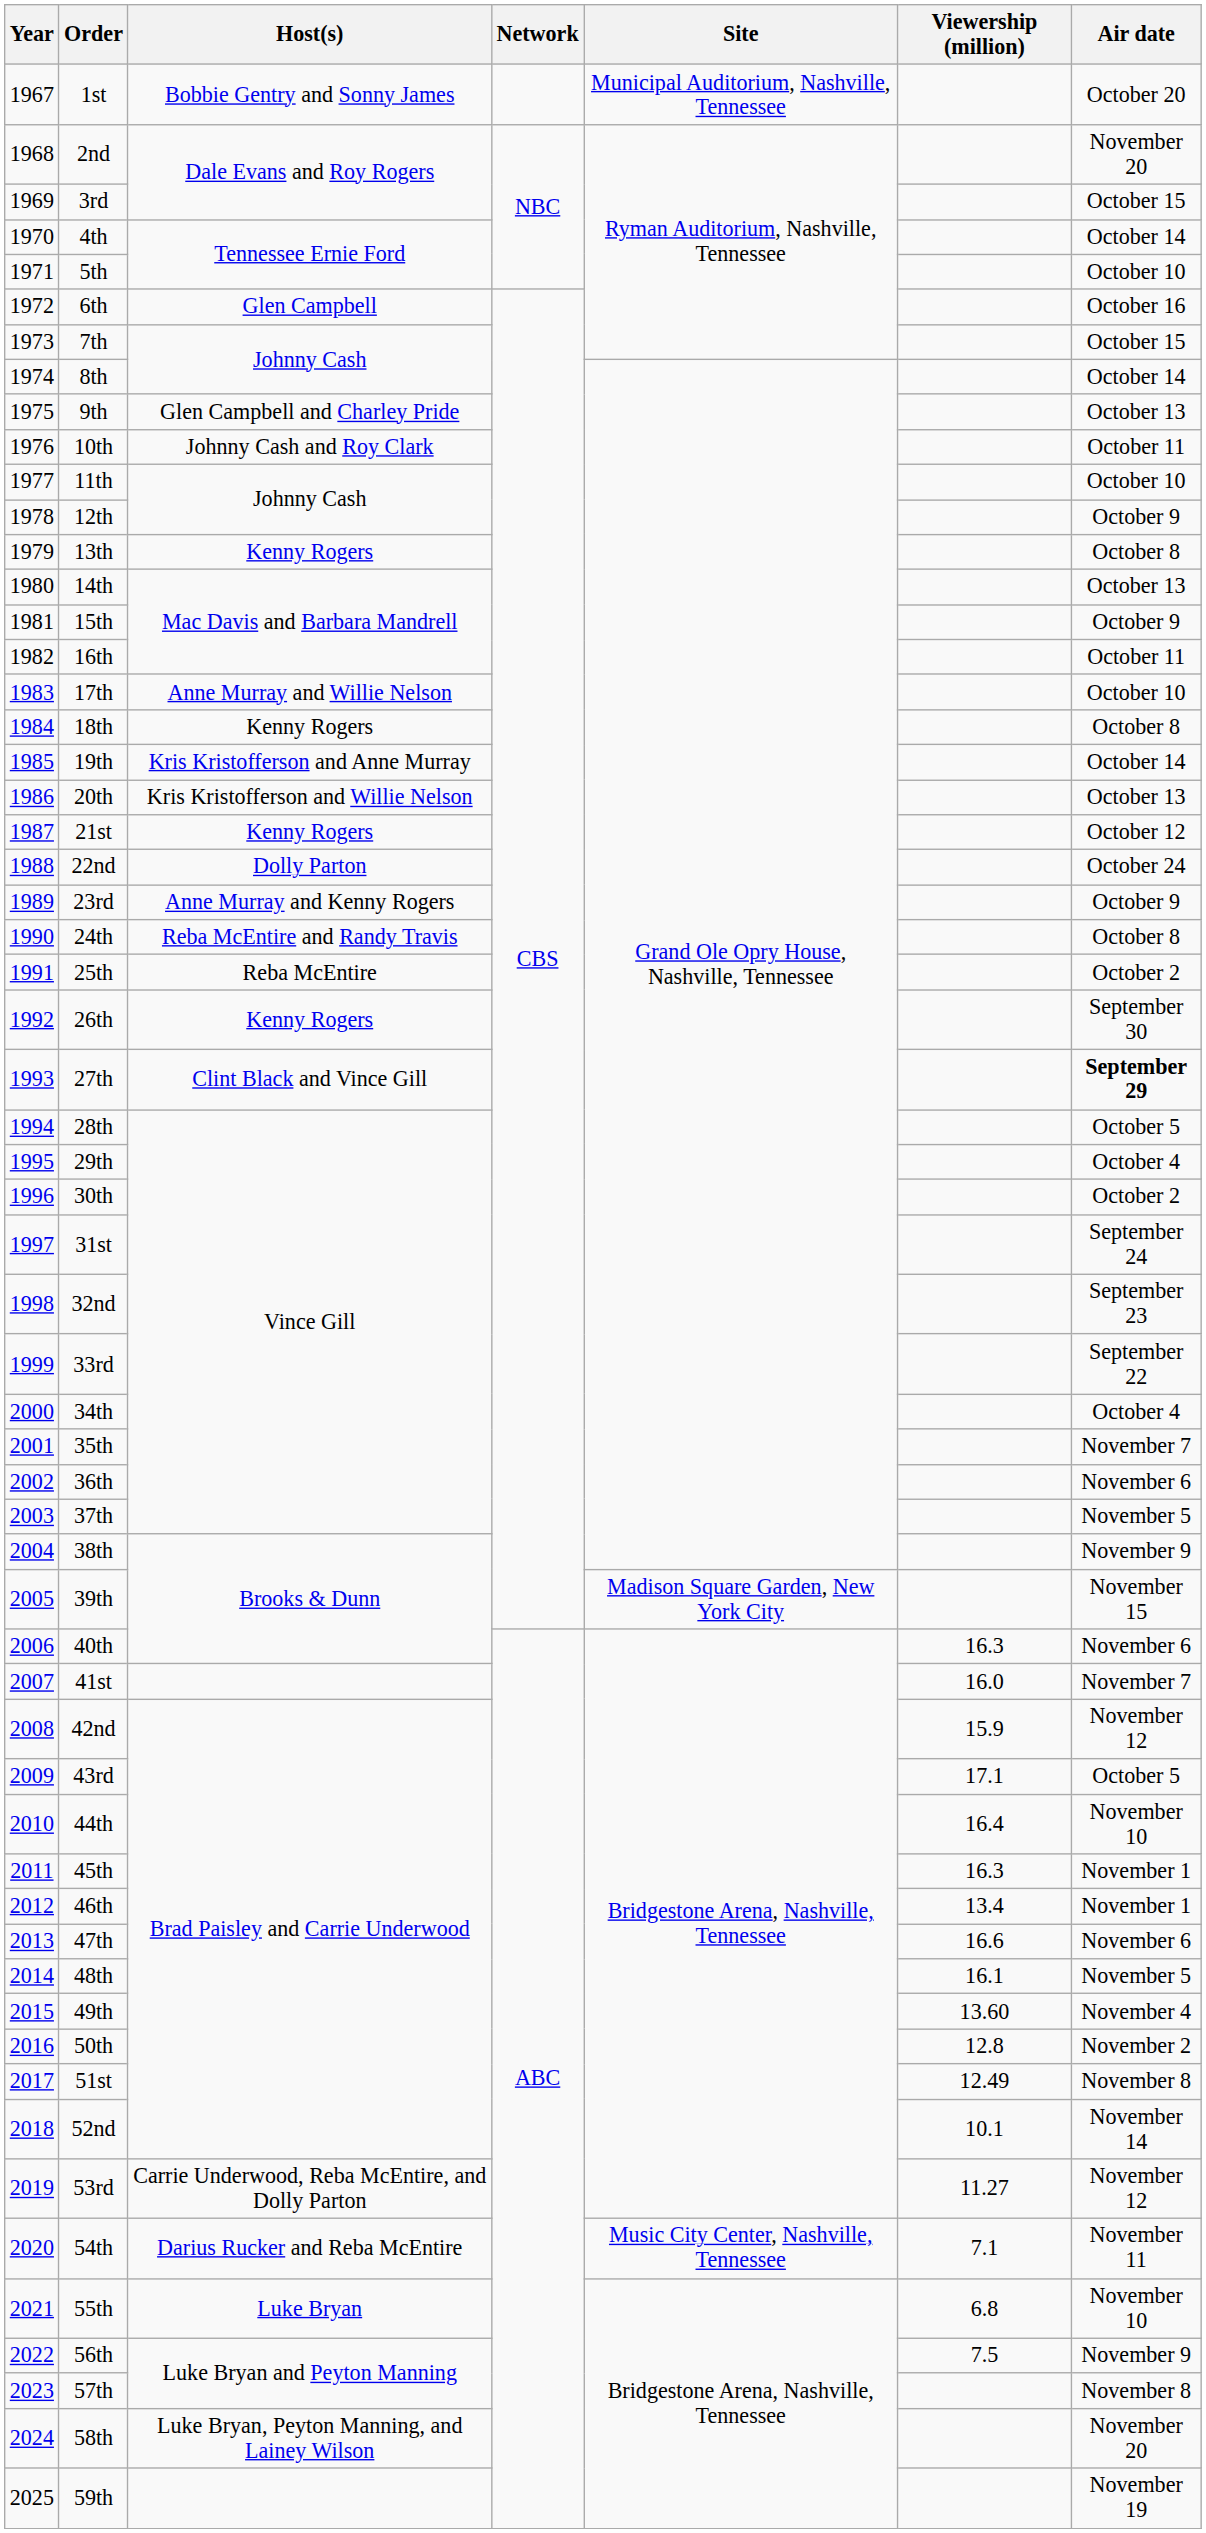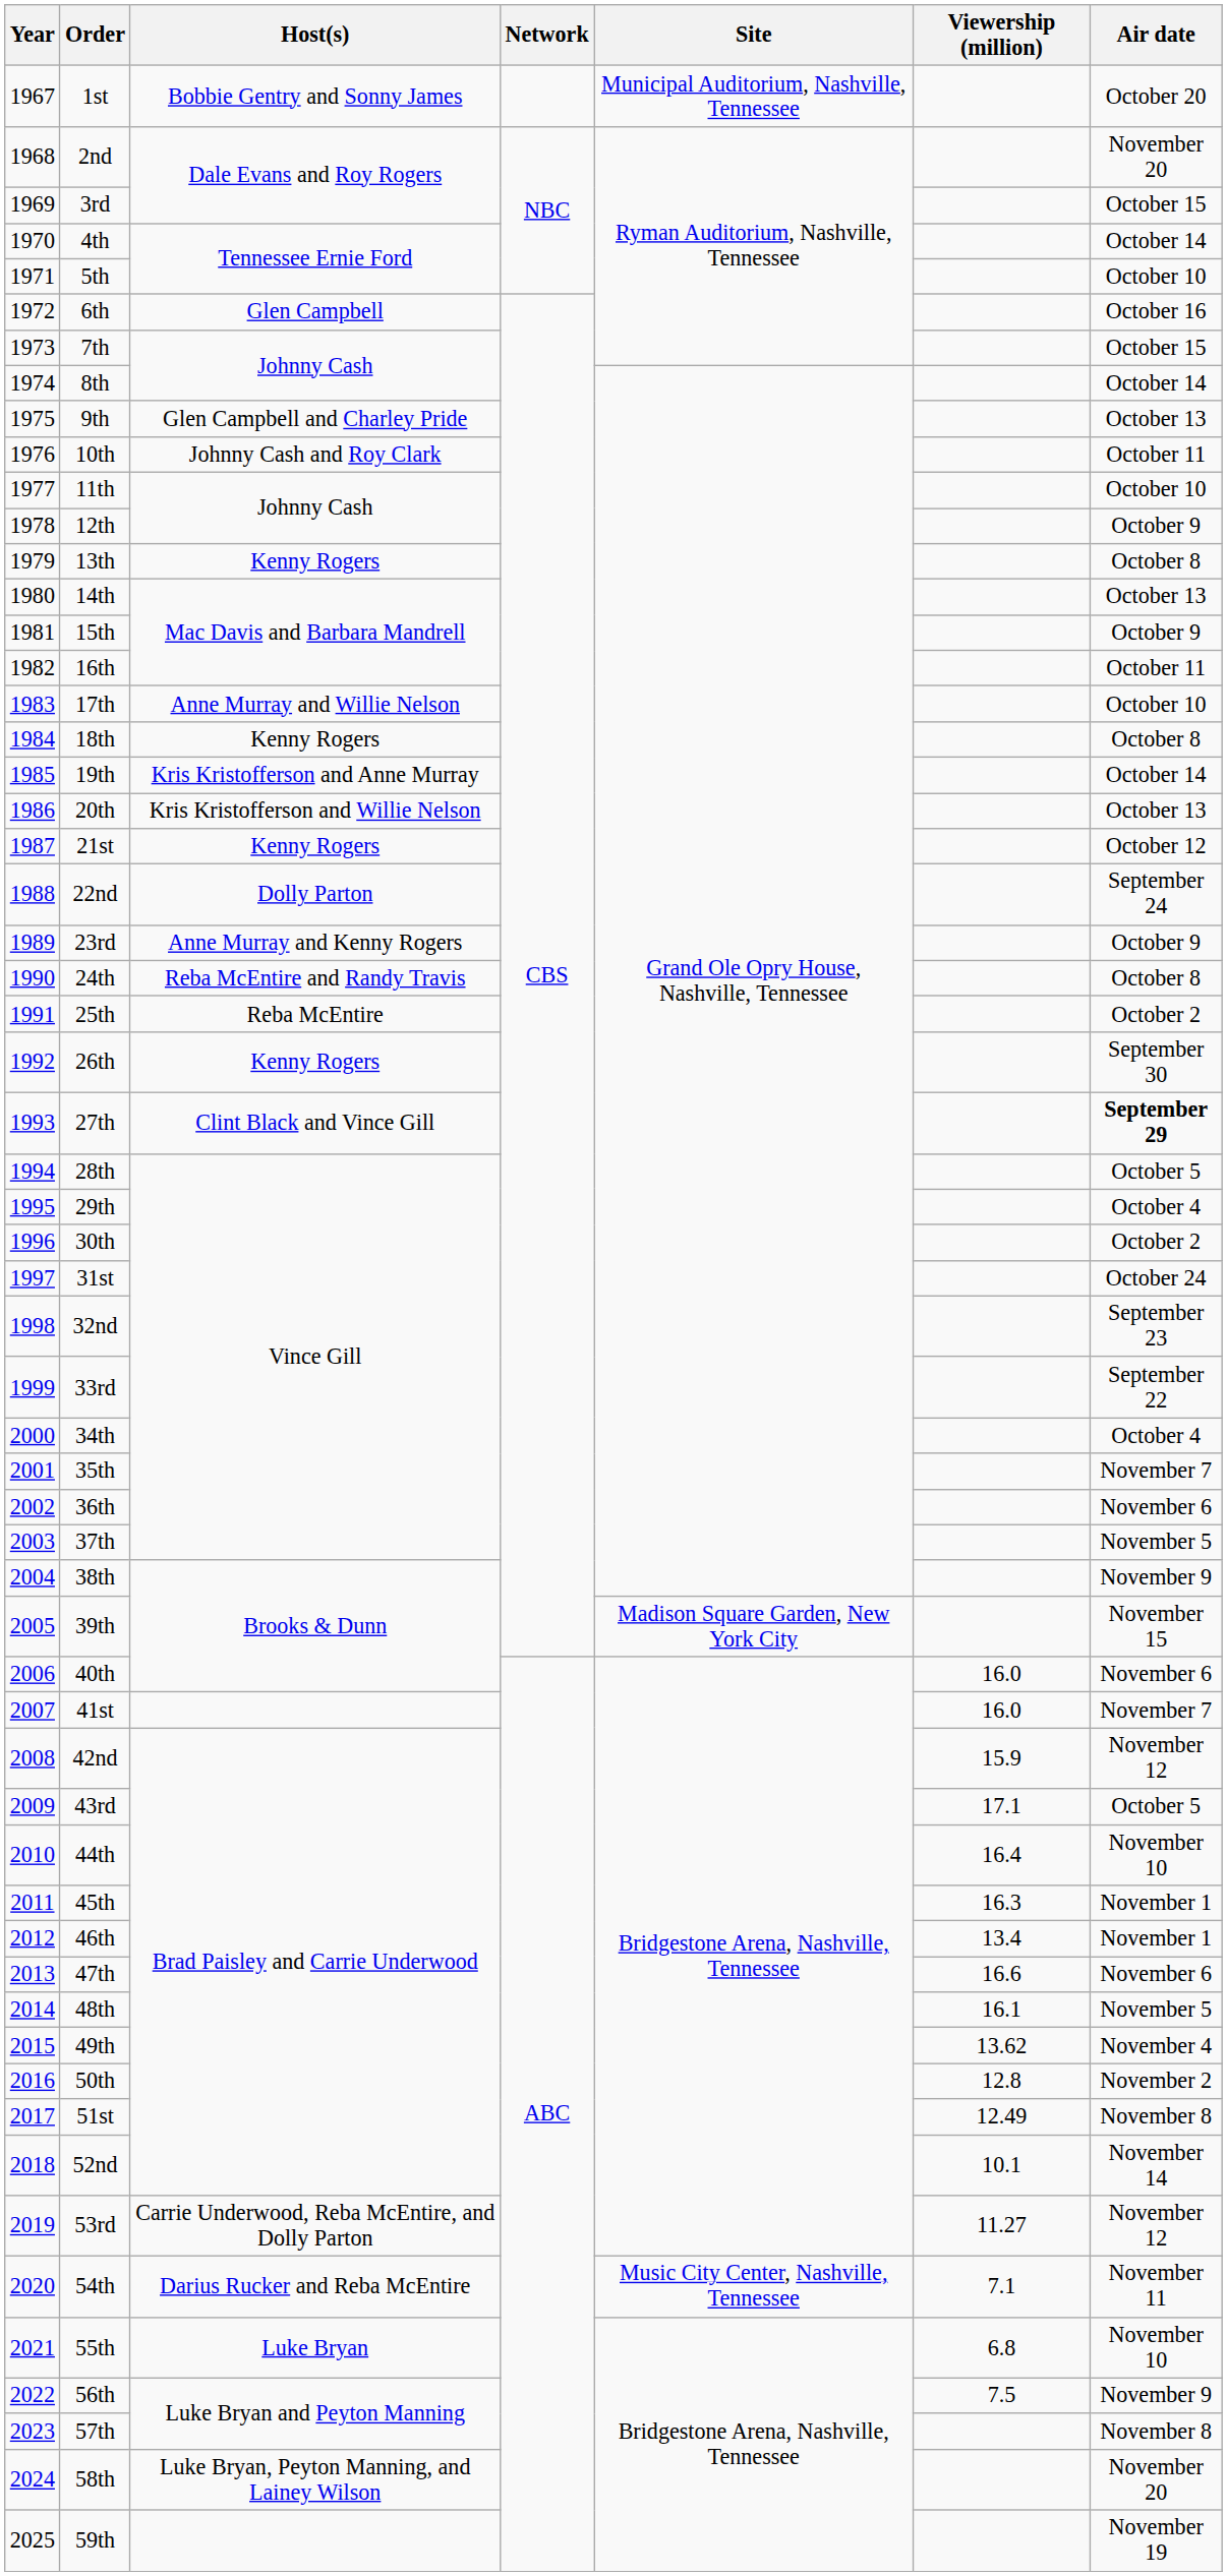 <table class="wikitable" style="text-align: center" style="background-color:white;">
 <tr>
 <th>Year</th>
 <th>Order</th>
 <th>Host(s)</th>
 <th>Network</th>
 <th>Site</th>
 <th>Viewership (million)</th>
 <th>Air date</th>
 </tr>
 <tr>
 <td>1967</td>
 <td>1st</td>
 <td><a href='#'>Bobbie Gentry</a> and <a href='#'>Sonny James</a></td>
 <td></td>
 <td><a href='#'>Municipal Auditorium</a>, <a href='#'>Nashville</a>, <a href='#'>Tennessee</a></td>
 <td></td>
 <td>October 20</td>
 </tr>
 <tr>
 <td>1968</td>
 <td>2nd</td>
 <td rowspan=2><a href='#'>Dale Evans</a> and <a href='#'>Roy Rogers</a></td>
 <td rowspan=4><a href='#'>NBC</a></td>
 <td rowspan=6><a href='#'>Ryman Auditorium</a>, Nashville, Tennessee</td>
 <td></td>
 <td>November 20</td>
 </tr>
 <tr>
 <td>1969</td>
 <td>3rd</td>
 <td></td>
 <td>October 15</td>
 </tr>
 <tr>
 <td>1970</td>
 <td>4th</td>
 <td rowspan=2><a href='#'>Tennessee Ernie Ford</a></td>
 <td></td>
 <td>October 14</td>
 </tr>
 <tr>
 <td>1971</td>
 <td>5th</td>
 <td></td>
 <td>October 10</td>
 </tr>
 <tr>
 <td>1972</td>
 <td>6th</td>
 <td><a href='#'>Glen Campbell</a></td>
 <td rowspan=34><a href='#'>CBS</a></td>
 <td></td>
 <td>October 16</td>
 </tr>
 <tr>
 <td>1973</td>
 <td>7th</td>
 <td rowspan=2><a href='#'>Johnny Cash</a></td>
 <td></td>
 <td>October 15</td>
 </tr>
 <tr>
 <td>1974</td>
 <td>8th</td>
 <td rowspan=31><a href='#'>Grand Ole Opry House</a>, Nashville, Tennessee</td>
 <td></td>
 <td>October 14</td>
 </tr>
 <tr>
 <td>1975</td>
 <td>9th</td>
 <td>Glen Campbell and <a href='#'>Charley Pride</a></td>
 <td></td>
 <td>October 13</td>
 </tr>
 <tr>
 <td>1976</td>
 <td>10th</td>
 <td>Johnny Cash and <a href='#'>Roy Clark</a></td>
 <td></td>
 <td>October 11</td>
 </tr>
 <tr>
 <td>1977</td>
 <td>11th</td>
 <td rowspan=2>Johnny Cash</td>
 <td></td>
 <td>October 10</td>
 </tr>
 <tr>
 <td>1978</td>
 <td>12th</td>
 <td></td>
 <td>October 9</td>
 </tr>
 <tr>
 <td>1979</td>
 <td>13th</td>
 <td><a href='#'>Kenny Rogers</a></td>
 <td></td>
 <td>October 8</td>
 </tr>
 <tr>
 <td>1980</td>
 <td>14th</td>
 <td rowspan=3><a href='#'>Mac Davis</a> and <a href='#'>Barbara Mandrell</a></td>
 <td></td>
 <td>October 13</td>
 </tr>
 <tr>
 <td>1981</td>
 <td>15th</td>
 <td></td>
 <td>October 9</td>
 </tr>
 <tr>
 <td>1982</td>
 <td>16th</td>
 <td></td>
 <td>October 11</td>
 </tr>
 <tr>
 <td><a href='#'>1983</a></td>
 <td>17th</td>
 <td><a href='#'>Anne Murray</a> and <a href='#'>Willie Nelson</a></td>
 <td></td>
 <td>October 10</td>
 </tr>
 <tr>
 <td><a href='#'>1984</a></td>
 <td>18th</td>
 <td>Kenny Rogers</td>
 <td></td>
 <td>October 8</td>
 </tr>
 <tr>
 <td><a href='#'>1985</a></td>
 <td>19th</td>
 <td><a href='#'>Kris Kristofferson</a> and Anne Murray</td>
 <td></td>
 <td>October 14</td>
 </tr>
 <tr>
 <td><a href='#'>1986</a></td>
 <td>20th</td>
 <td>Kris Kristofferson and <a href='#'>Willie Nelson</a></td>
 <td></td>
 <td>October 13</td>
 </tr>
 <tr>
 <td><a href='#'>1987</a></td>
 <td>21st</td>
 <td><a href='#'>Kenny Rogers</a></td>
 <td></td>
 <td>October 12</td>
 </tr>
 <tr>
 <td><a href='#'>1988</a></td>
 <td>22nd</td>
 <td><a href='#'>Dolly Parton</a></td>
 <td></td>
-<td>October 24</td>
+<td>September 24</td>
 </tr>
 <tr>
 <td><a href='#'>1989</a></td>
 <td>23rd</td>
 <td><a href='#'>Anne Murray</a> and Kenny Rogers</td>
 <td></td>
 <td>October 9</td>
 </tr>
 <tr>
 <td><a href='#'>1990</a></td>
 <td>24th</td>
 <td><a href='#'>Reba McEntire</a> and <a href='#'>Randy Travis</a></td>
 <td></td>
 <td>October 8</td>
 </tr>
 <tr>
 <td><a href='#'>1991</a></td>
 <td>25th</td>
 <td>Reba McEntire</td>
 <td></td>
 <td>October 2</td>
 </tr>
 <tr>
 <td><a href='#'>1992</a></td>
 <td>26th</td>
 <td><a href='#'>Kenny Rogers</a></td>
 <td></td>
 <td>September 30</td>
 </tr>
 <tr>
 <td><a href='#'>1993</a></td>
 <td>27th</td>
 <td><a href='#'>Clint Black</a> and Vince Gill</td>
 <td></td>
 <td><strong>September 29</strong></td>
 </tr>
 <tr>
 <td><a href='#'>1994</a></td>
 <td>28th</td>
 <td rowspan=10>Vince Gill</td>
 <td></td>
 <td>October 5</td>
 </tr>
 <tr>
 <td><a href='#'>1995</a></td>
 <td>29th</td>
 <td></td>
 <td>October 4</td>
 </tr>
 <tr>
 <td><a href='#'>1996</a></td>
 <td>30th</td>
 <td></td>
 <td>October 2</td>
 </tr>
 <tr>
 <td><a href='#'>1997</a></td>
 <td>31st</td>
 <td></td>
-<td>September 24</td>
+<td>October 24</td>
 </tr>
 <tr>
 <td><a href='#'>1998</a></td>
 <td>32nd</td>
 <td></td>
 <td>September 23</td>
 </tr>
 <tr>
 <td><a href='#'>1999</a></td>
 <td>33rd</td>
 <td></td>
 <td>September 22</td>
 </tr>
 <tr>
 <td><a href='#'>2000</a></td>
 <td>34th</td>
 <td></td>
 <td>October 4</td>
 </tr>
 <tr>
 <td><a href='#'>2001</a></td>
 <td>35th</td>
 <td></td>
 <td>November 7</td>
 </tr>
 <tr>
 <td><a href='#'>2002</a></td>
 <td>36th</td>
 <td></td>
 <td>November 6</td>
 </tr>
 <tr>
 <td><a href='#'>2003</a></td>
 <td>37th</td>
 <td></td>
 <td>November 5</td>
 </tr>
 <tr>
 <td><a href='#'>2004</a></td>
 <td>38th</td>
 <td rowspan=3><a href='#'>Brooks & Dunn</a></td>
 <td></td>
 <td>November 9</td>
 </tr>
 <tr>
 <td><a href='#'>2005</a></td>
 <td>39th</td>
 <td><a href='#'>Madison Square Garden</a>, <a href='#'>New York City</a></td>
 <td></td>
 <td>November 15</td>
 </tr>
 <tr>
 <td><a href='#'>2006</a></td>
 <td>40th</td>
 <td rowspan=20><a href='#'>ABC</a></td>
 <td rowspan=14><a href='#'>Bridgestone Arena</a>, <a href='#'>Nashville, Tennessee</a></td>
-<td>16.3</td>
+<td>16.0</td>
 <td>November 6</td>
 </tr>
 <tr>
 <td><a href='#'>2007</a></td>
 <td>41st</td>
 <td></td>
 <td>16.0</td>
 <td>November 7</td>
 </tr>
 <tr>
 <td><a href='#'>2008</a></td>
 <td>42nd</td>
 <td rowspan=11><a href='#'>Brad Paisley</a> and <a href='#'>Carrie Underwood</a></td>
 <td>15.9</td>
 <td>November 12</td>
 </tr>
 <tr>
 <td><a href='#'>2009</a></td>
 <td>43rd</td>
 <td>17.1</td>
 <td>October 5</td>
 </tr>
 <tr>
 <td><a href='#'>2010</a></td>
 <td>44th</td>
 <td>16.4</td>
 <td>November 10</td>
 </tr>
 <tr>
 <td><a href='#'>2011</a></td>
 <td>45th</td>
 <td>16.3</td>
 <td>November 1</td>
 </tr>
 <tr>
 <td><a href='#'>2012</a></td>
 <td>46th</td>
 <td>13.4</td>
 <td>November 1</td>
 </tr>
 <tr>
 <td><a href='#'>2013</a></td>
 <td>47th</td>
 <td>16.6</td>
 <td>November 6</td>
 </tr>
 <tr>
 <td><a href='#'>2014</a></td>
 <td>48th</td>
 <td>16.1</td>
 <td>November 5</td>
 </tr>
 <tr>
 <td><a href='#'>2015</a></td>
 <td>49th</td>
-<td>13.60</td>
+<td>13.62</td>
 <td>November 4</td>
 </tr>
 <tr>
 <td><a href='#'>2016</a></td>
 <td>50th</td>
 <td>12.8</td>
 <td>November 2</td>
 </tr>
 <tr>
 <td><a href='#'>2017</a></td>
 <td>51st</td>
 <td>12.49</td>
 <td>November 8</td>
 </tr>
 <tr>
 <td><a href='#'>2018</a></td>
 <td>52nd</td>
 <td>10.1</td>
 <td>November 14</td>
 </tr>
 <tr>
 <td><a href='#'>2019</a></td>
 <td>53rd</td>
 <td>Carrie Underwood, Reba McEntire, and Dolly Parton</td>
 <td>11.27</td>
 <td>November 12</td>
 </tr>
 <tr>
 <td><a href='#'>2020</a></td>
 <td>54th</td>
 <td><a href='#'>Darius Rucker</a> and Reba McEntire</td>
 <td><a href='#'>Music City Center</a>, <a href='#'>Nashville, Tennessee</a></td>
 <td>7.1</td>
 <td>November 11</td>
 </tr>
 <tr>
 <td><a href='#'>2021</a></td>
 <td>55th</td>
 <td><a href='#'>Luke Bryan</a></td>
 <td rowspan=5>Bridgestone Arena, Nashville, Tennessee</td>
 <td>6.8</td>
 <td>November 10</td>
 </tr>
 <tr>
 <td><a href='#'>2022</a></td>
 <td>56th</td>
 <td rowspan=2>Luke Bryan and <a href='#'>Peyton Manning</a></td>
 <td>7.5</td>
 <td>November 9</td>
 </tr>
 <tr>
 <td><a href='#'>2023</a></td>
 <td>57th</td>
 <td></td>
 <td>November 8</td>
 </tr>
 <tr>
 <td><a href='#'>2024</a></td>
 <td>58th</td>
 <td>Luke Bryan, Peyton Manning, and <a href='#'>Lainey Wilson</a></td>
 <td></td>
 <td>November 20</td>
 </tr>
 <tr>
 <td 59th Annual Country Music Association Awards>2025</td>
 <td>59th</td>
 <td></td>
 <td></td>
 <td>November 19</td>
 </tr>
 <tr>
 </tr>
 </table>
